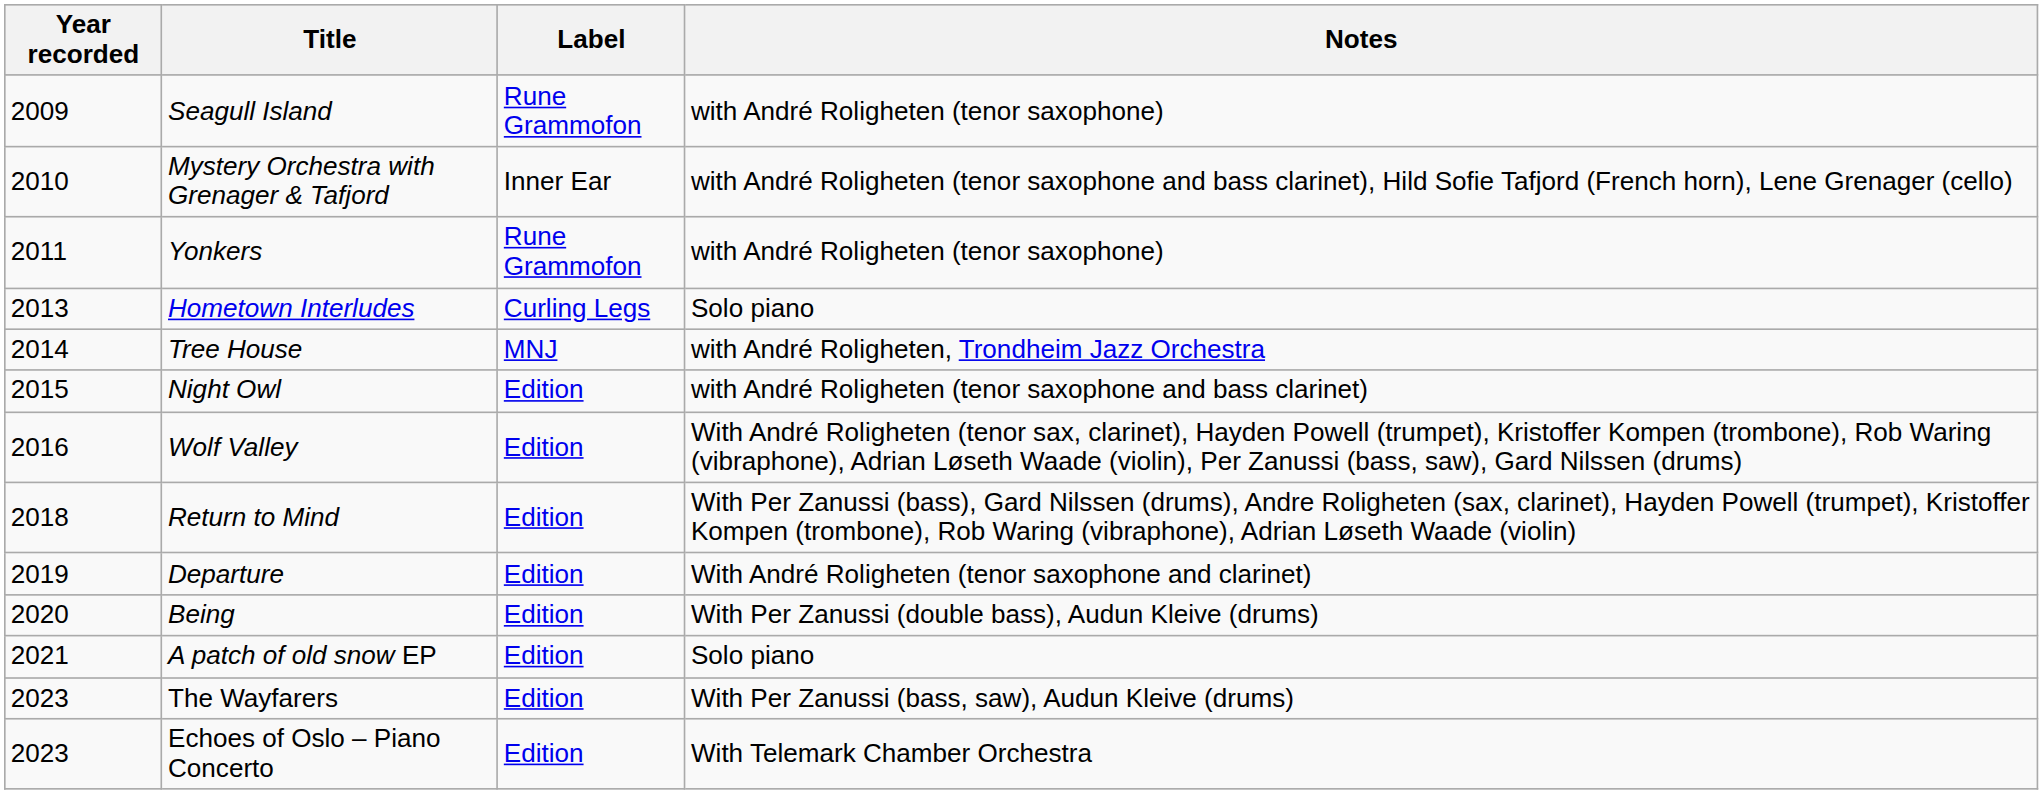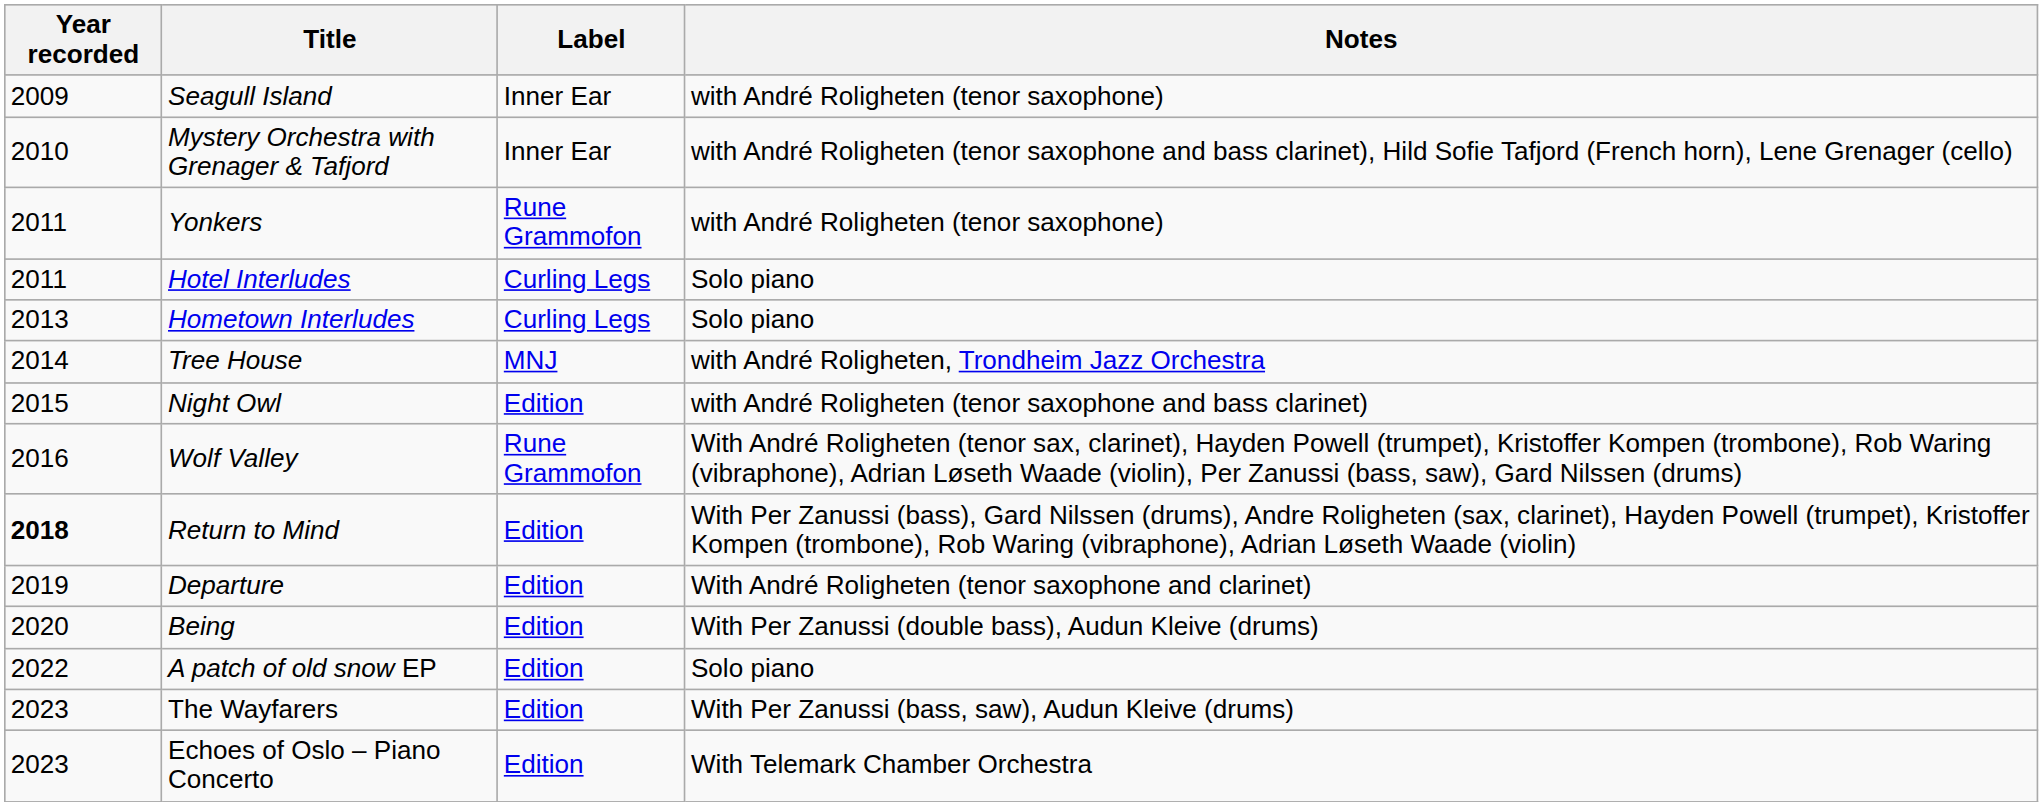 <table class="wikitable sortable">
 <tr>
 <th>Year recorded</th>
 <th>Title</th>
 <th>Label</th>
 <th>Notes</th>
 </tr>
 <tr>
 <td>2009</td>
 <td><em>Seagull Island</em></td>
-<td><a href='#'>Rune Grammofon</a></td>
+<td>Inner Ear</td>
 <td>with André Roligheten (tenor saxophone)</td>
 </tr>
 <tr>
 <td>2010</td>
 <td><em>Mystery Orchestra with Grenager & Tafjord</em></td>
 <td>Inner Ear</td>
 <td>with André Roligheten (tenor saxophone and bass clarinet), Hild Sofie Tafjord (French horn), Lene Grenager (cello)</td>
 </tr>
 <tr>
 <td>2011</td>
 <td><em>Yonkers</em></td>
 <td><a href='#'>Rune Grammofon</a></td>
 <td>with André Roligheten (tenor saxophone)</td>
+</tr>
+<tr>
+<td>2011</td>
+<td><em><a href='#'>Hotel Interludes</a></em></td>
+<td><a href='#'>Curling Legs</a></td>
+<td>Solo piano</td>
 </tr>
 <tr>
 <td>2013</td>
 <td><em><a href='#'>Hometown Interludes</a></em></td>
 <td><a href='#'>Curling Legs</a></td>
 <td>Solo piano</td>
 </tr>
 <tr>
 <td>2014</td>
 <td><em>Tree House</em></td>
 <td><a href='#'>MNJ</a></td>
 <td>with André Roligheten, <a href='#'>Trondheim Jazz Orchestra</a></td>
 </tr>
 <tr>
 <td>2015</td>
 <td><em>Night Owl</em></td>
 <td><a href='#'>Edition</a></td>
 <td>with André Roligheten (tenor saxophone and bass clarinet)</td>
 </tr>
 <tr>
 <td>2016</td>
 <td><em>Wolf Valley</em></td>
-<td><a href='#'>Edition</a></td>
+<td><a href='#'>Rune Grammofon</a></td>
 <td>With André Roligheten (tenor sax, clarinet), Hayden Powell (trumpet), Kristoffer Kompen (trombone), Rob Waring (vibraphone), Adrian Løseth Waade (violin), Per Zanussi (bass, saw), Gard Nilssen (drums)</td>
 </tr>
 <tr>
-<td>2018</td>
+<td><strong>2018</strong></td>
 <td><em>Return to Mind</em></td>
 <td><a href='#'>Edition</a></td>
 <td>With Per Zanussi (bass), Gard Nilssen (drums), Andre Roligheten (sax, clarinet), Hayden Powell (trumpet), Kristoffer Kompen (trombone), Rob Waring (vibraphone), Adrian Løseth Waade (violin)</td>
 </tr>
 <tr>
 <td>2019</td>
 <td><em>Departure</em></td>
 <td><a href='#'>Edition</a></td>
 <td>With André Roligheten (tenor saxophone and clarinet)</td>
 </tr>
 <tr>
 <td>2020</td>
 <td><em>Being</em></td>
 <td><a href='#'>Edition</a></td>
 <td>With Per Zanussi (double bass), Audun Kleive (drums)</td>
 </tr>
 <tr>
-<td>2021</td>
+<td>2022</td>
 <td><em>A patch of old snow</em> EP</td>
 <td><a href='#'>Edition</a></td>
 <td>Solo piano</td>
 </tr>
 <tr>
 <td>2023</td>
 <td>The Wayfarers</td>
 <td><a href='#'>Edition</a></td>
 <td>With Per Zanussi (bass, saw), Audun Kleive (drums)</td>
 </tr>
 <tr>
 <td>2023</td>
 <td>Echoes of Oslo – Piano Concerto</td>
 <td><a href='#'>Edition</a></td>
 <td>With Telemark Chamber Orchestra</td>
 </tr>
 </table>
